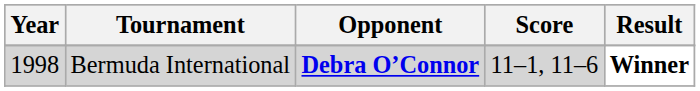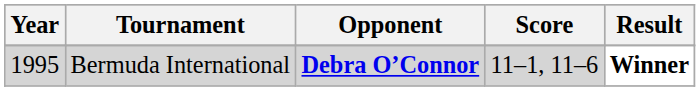 <table class="sortable wikitable" style="font-size: 90%;">
 <tr>
 <th>Year</th>
 <th>Tournament</th>
 <th>Opponent</th>
 <th>Score</th>
 <th>Result</th>
 </tr>
 <tr>
 </tr>
 <tr style="background:#D5D5D5">
-<td align="center">1998</td>
+<td align="center">1995</td>
 <td align="left">Bermuda International</td>
 <td align="left"><strong> <a href='#'>Debra O’Connor</a></strong></td>
 <td align="left">11–1, 11–6</td>
 <td style="text-align:left; background:white"> <strong>Winner</strong></td>
 </tr>
 </table>
